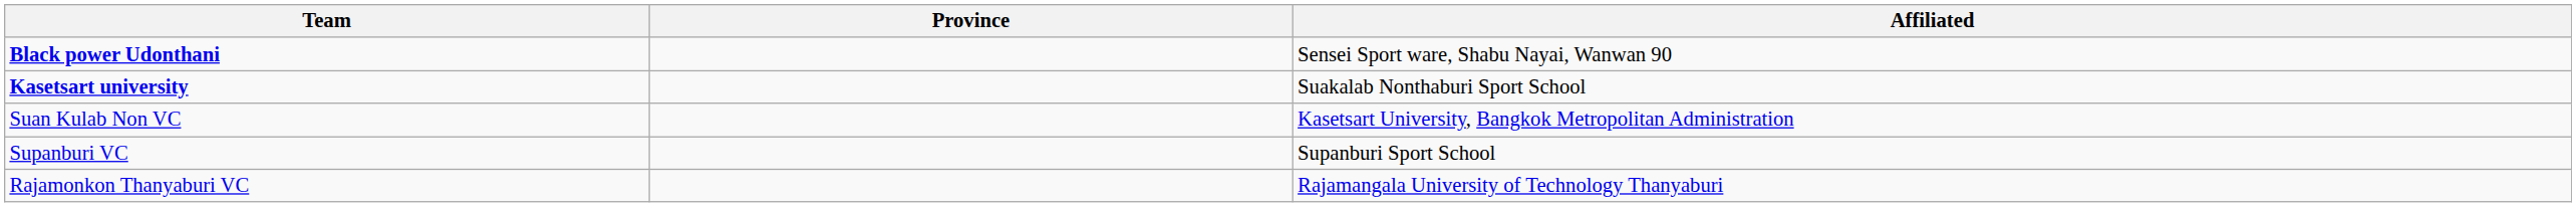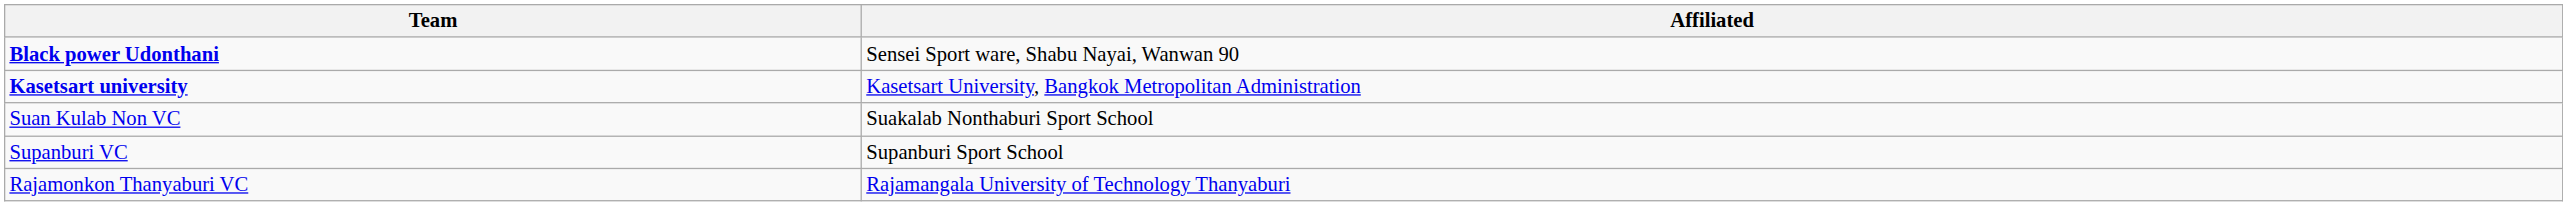 <table class="wikitable" style="table-layout:fixed;width:100%;">
 <tr>
 <th width=25%>Team</th>
-<th width=25%>Province</th>
 <th width=50%>Affiliated</th>
 </tr>
 <tr>
 <td><a href='#'><strong>Black power Udonthani</strong></a></td>
-<td></td>
 <td>Sensei Sport ware, Shabu Nayai, Wanwan 90</td>
 </tr>
 <tr>
 <td><a href='#'><strong>Kasetsart university</strong></a></td>
-<td></td>
+<td><a href='#'>Kasetsart University</a>, <a href='#'>Bangkok Metropolitan Administration</a></td>
+</tr>
+<tr>
+<td><a href='#'>Suan Kulab Non VC</a></td>
 <td>Suakalab Nonthaburi Sport School</td>
 </tr>
 <tr>
-<td><a href='#'>Suan Kulab Non VC</a></td>
-<td></td>
-<td><a href='#'>Kasetsart University</a>, <a href='#'>Bangkok Metropolitan Administration</a></td>
-</tr>
-<tr>
 <td><a href='#'>Supanburi VC</a></td>
-<td></td>
 <td>Supanburi Sport School</td>
 </tr>
 <tr>
 <td><a href='#'>Rajamonkon Thanyaburi VC</a></td>
-<td></td>
 <td><a href='#'>Rajamangala University of Technology Thanyaburi</a></td>
 </tr>
 </table>
